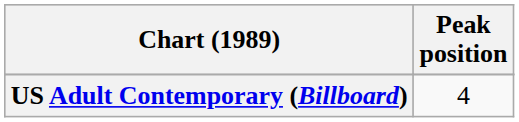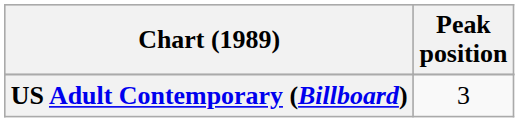 <table class="wikitable sortable plainrowheaders" "style="text-align:center">
 <tr>
 <th scope=col>Chart (1989)</th>
 <th scope=col>Peak<br>position</th>
 </tr>
 <tr>
 </tr>
 <tr>
 <th scope=row>US <a href='#'>Adult Contemporary</a> (<em><a href='#'>Billboard</a></em>)</th>
-<td align=center>4</td>
+<td align=center>3</td>
 </tr>
 </table>
